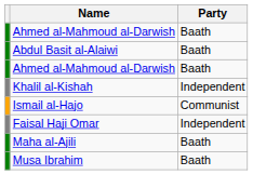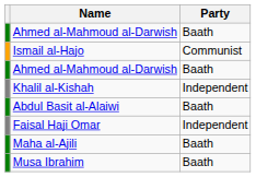 <table class="wikitable sortable">
 <tr>
 <th></th>
 <th>Name</th>
 <th>Party</th>
 </tr>
 <tr>
 <td bgcolor="green"></td>
 <td><a href='#'>Ahmed al-Mahmoud al-Darwish</a></td>
 <td>Baath</td>
 </tr>
 <tr>
-<td bgcolor="green"></td>
-<td><a href='#'>Abdul Basit al-Alaiwi</a></td>
-<td>Baath</td>
+<td bgcolor="orange"></td>
+<td><a href='#'>Ismail al-Hajo</a></td>
+<td>Communist</td>
 </tr>
 <tr>
 <td bgcolor="green"></td>
 <td><a href='#'>Ahmed al-Mahmoud al-Darwish</a></td>
 <td>Baath</td>
 </tr>
 <tr>
 <td bgcolor="grey"></td>
 <td><a href='#'>Khalil al-Kishah</a></td>
 <td>Independent</td>
 </tr>
 <tr>
-<td bgcolor="orange"></td>
-<td><a href='#'>Ismail al-Hajo</a></td>
-<td>Communist</td>
+<td bgcolor="green"></td>
+<td><a href='#'>Abdul Basit al-Alaiwi</a></td>
+<td>Baath</td>
 </tr>
 <tr>
 <td bgcolor="grey"></td>
 <td><a href='#'>Faisal Haji Omar</a></td>
 <td>Independent</td>
 </tr>
 <tr>
 <td bgcolor="green"></td>
 <td><a href='#'>Maha al-Ajili</a></td>
 <td>Baath</td>
 </tr>
 <tr>
 <td bgcolor="green"></td>
 <td><a href='#'>Musa Ibrahim</a></td>
 <td>Baath</td>
 </tr>
 </table>
